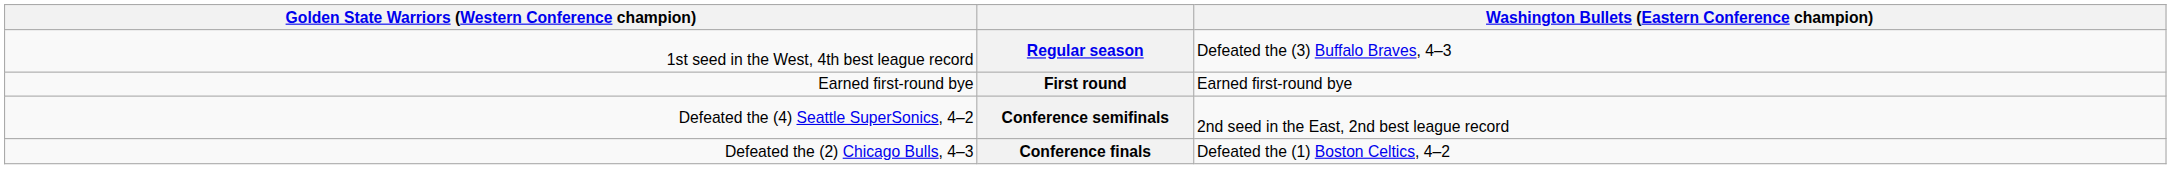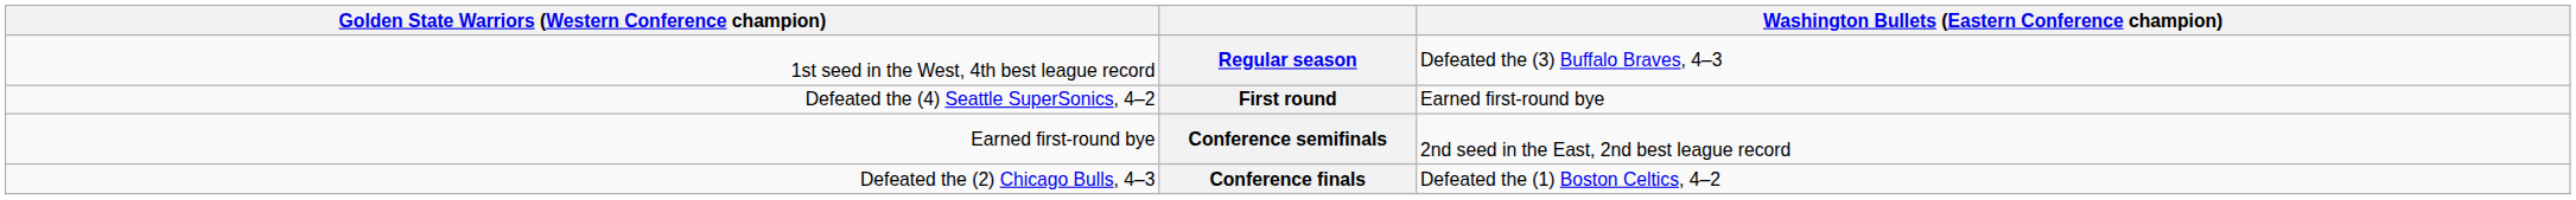 <table style="width:100%; font-size:90%" class="wikitable">
 <tr valign=top>
 <th colspan="2" style="width:45%;"><a href='#'>Golden State Warriors</a> (<a href='#'>Western Conference</a> champion)</th>
 <th></th>
 <th colspan="2" style="width:45%;"><a href='#'>Washington Bullets</a> (<a href='#'>Eastern Conference</a> champion)</th>
 </tr>
 <tr>
 <td align=right><br>1st seed in the West, 4th best league record</td>
 <th colspan=2><a href='#'>Regular season</a></th>
 <td>Defeated the (3) <a href='#'>Buffalo Braves</a>, 4–3</td>
 </tr>
 <tr>
-<td align=right>Earned first-round bye</td>
+<td align=right>Defeated the (4) <a href='#'>Seattle SuperSonics</a>, 4–2</td>
 <th colspan=2>First round</th>
 <td>Earned first-round bye</td>
 </tr>
 <tr>
-<td align=right>Defeated the (4) <a href='#'>Seattle SuperSonics</a>, 4–2</td>
+<td align=right>Earned first-round bye</td>
 <th colspan=2>Conference semifinals</th>
 <td><br>2nd seed in the East, 2nd best league record</td>
 </tr>
 <tr>
 <td align=right>Defeated the (2) <a href='#'>Chicago Bulls</a>, 4–3</td>
 <th colspan=2>Conference finals</th>
 <td>Defeated the (1) <a href='#'>Boston Celtics</a>, 4–2</td>
 </tr>
 </table>
